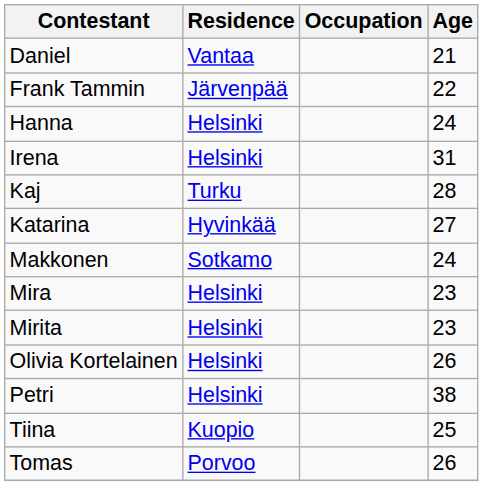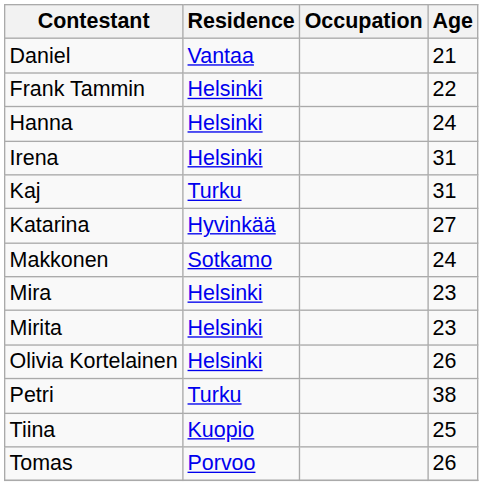 <table class=wikitable>
 <tr>
 <th>Contestant</th>
 <th>Residence</th>
 <th>Occupation</th>
 <th>Age</th>
 </tr>
 <tr>
 <td>Daniel</td>
 <td><a href='#'>Vantaa</a></td>
 <td></td>
 <td>21</td>
 </tr>
 <tr>
 <td>Frank Tammin</td>
-<td><a href='#'>Järvenpää</a></td>
+<td><a href='#'>Helsinki</a></td>
 <td></td>
 <td>22</td>
 </tr>
 <tr>
 <td>Hanna</td>
 <td><a href='#'>Helsinki</a></td>
 <td></td>
 <td>24</td>
 </tr>
 <tr>
 <td>Irena</td>
 <td><a href='#'>Helsinki</a></td>
 <td></td>
 <td>31</td>
 </tr>
 <tr>
 <td>Kaj</td>
 <td><a href='#'>Turku</a></td>
 <td></td>
-<td>28</td>
+<td>31</td>
 </tr>
 <tr>
 <td>Katarina</td>
 <td><a href='#'>Hyvinkää</a></td>
 <td></td>
 <td>27</td>
 </tr>
 <tr>
 <td>Makkonen</td>
 <td><a href='#'>Sotkamo</a></td>
 <td></td>
 <td>24</td>
 </tr>
 <tr>
 <td>Mira</td>
 <td><a href='#'>Helsinki</a></td>
 <td></td>
 <td>23</td>
 </tr>
 <tr>
 <td>Mirita</td>
 <td><a href='#'>Helsinki</a></td>
 <td></td>
 <td>23</td>
 </tr>
 <tr>
 <td>Olivia Kortelainen</td>
 <td><a href='#'>Helsinki</a></td>
 <td></td>
 <td>26</td>
 </tr>
 <tr>
 <td>Petri</td>
-<td><a href='#'>Helsinki</a></td>
+<td><a href='#'>Turku</a></td>
 <td></td>
 <td>38</td>
 </tr>
 <tr>
 <td>Tiina</td>
 <td><a href='#'>Kuopio</a></td>
 <td></td>
 <td>25</td>
 </tr>
 <tr>
 <td>Tomas</td>
 <td><a href='#'>Porvoo</a></td>
 <td></td>
 <td>26</td>
 </tr>
 <tr>
 </tr>
 </table>
